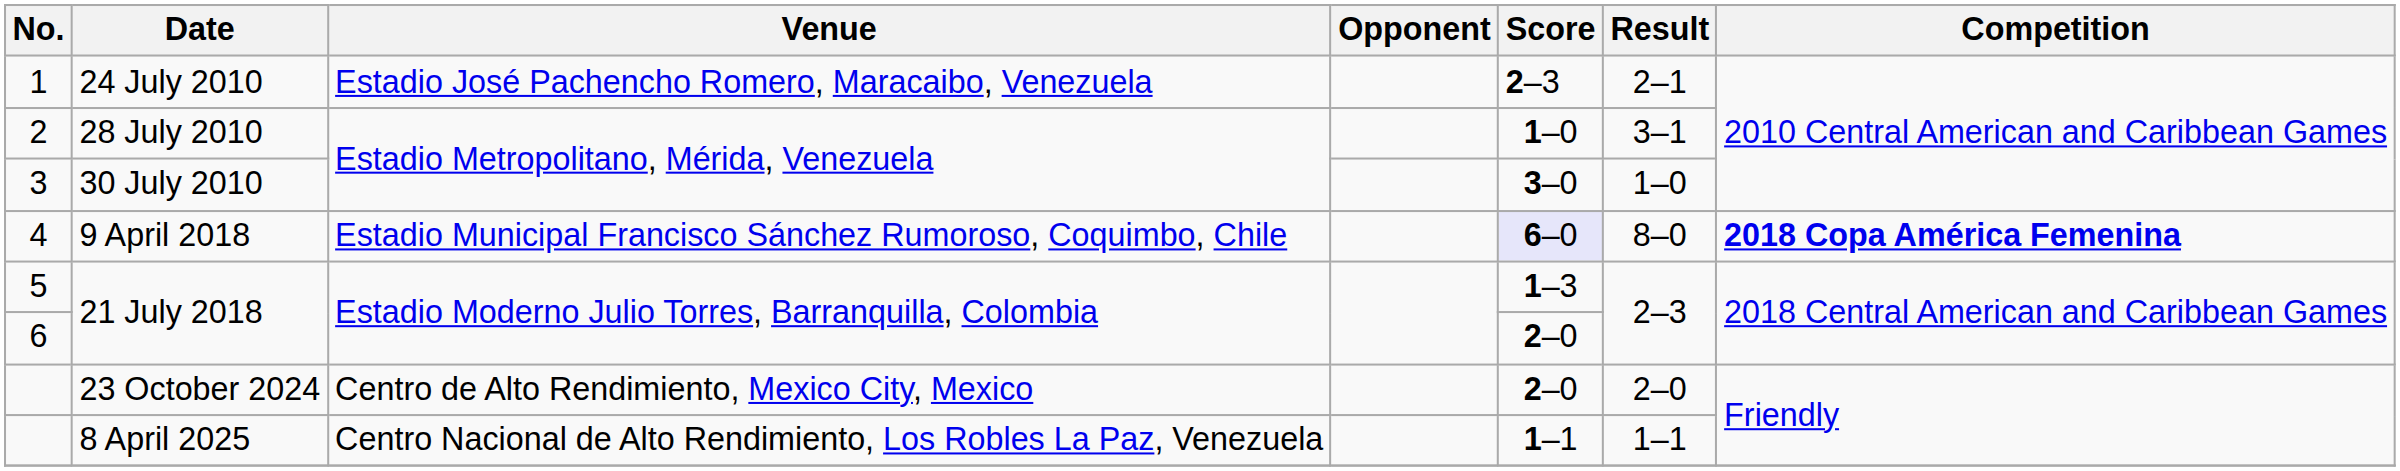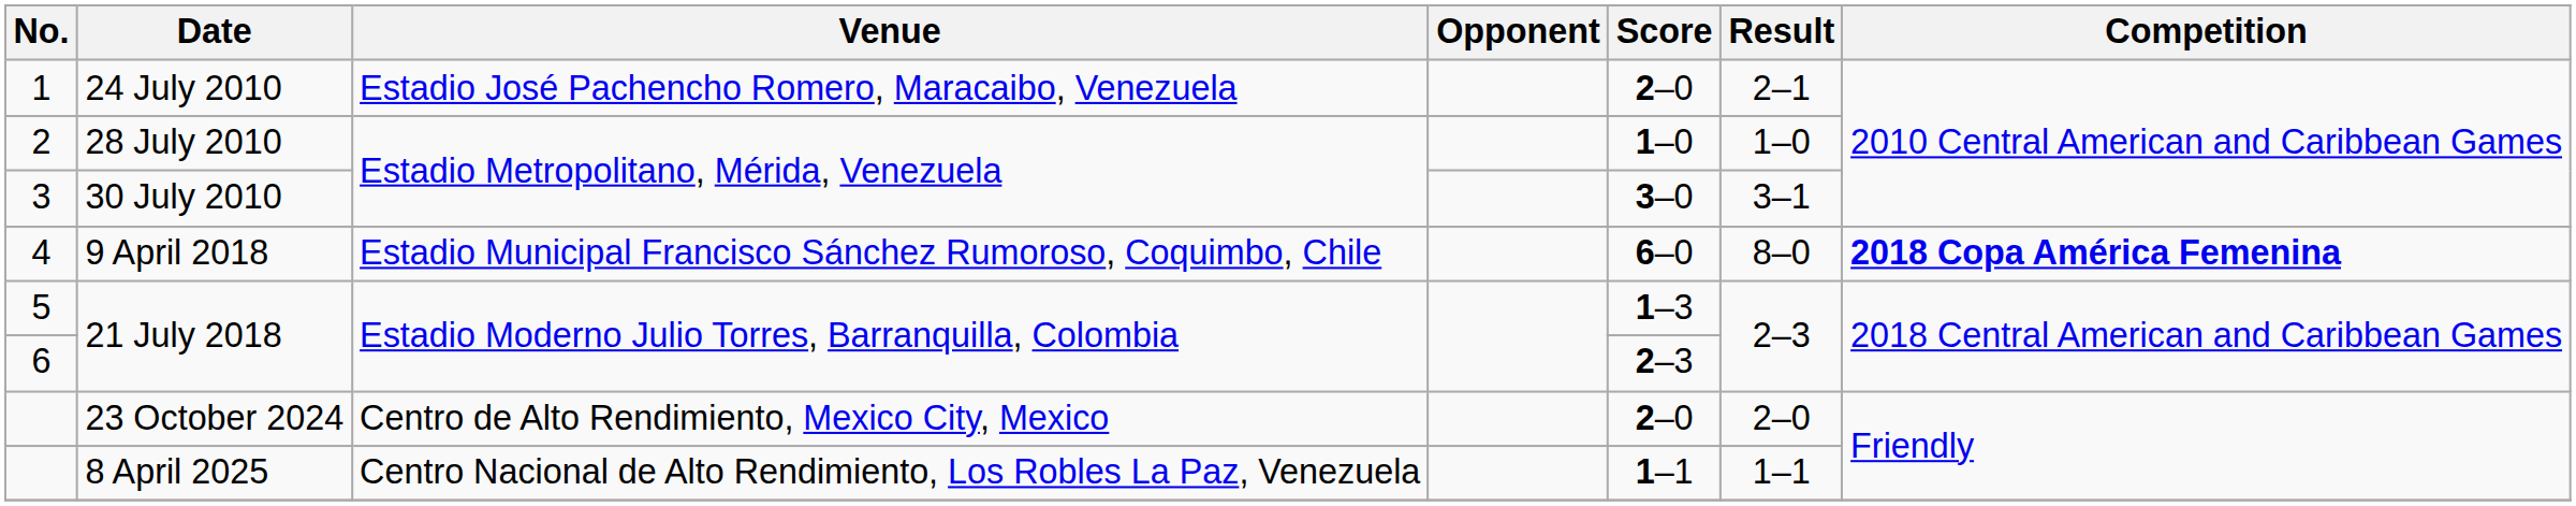 <table class="wikitable">
 <tr>
 <th>No.</th>
 <th>Date</th>
 <th>Venue</th>
 <th>Opponent</th>
 <th>Score</th>
 <th>Result</th>
 <th>Competition</th>
 </tr>
 <tr>
 <td style="text-align:center;">1</td>
 <td>24 July 2010</td>
 <td><a href='#'>Estadio José Pachencho Romero</a>, <a href='#'>Maracaibo</a>, <a href='#'>Venezuela</a></td>
 <td></td>
-<td><strong>2</strong>–3</td>
+<td style="text-align:center;"><strong>2</strong>–0</td>
 <td style="text-align:center;">2–1</td>
 <td rowspan=3><a href='#'>2010 Central American and Caribbean Games</a></td>
 </tr>
 <tr>
 <td style="text-align:center;">2</td>
 <td>28 July 2010</td>
 <td rowspan=2><a href='#'>Estadio Metropolitano</a>, <a href='#'>Mérida</a>, <a href='#'>Venezuela</a></td>
 <td></td>
 <td style="text-align:center;"><strong>1</strong>–0</td>
-<td style="text-align:center;">3–1</td>
+<td style="text-align:center;">1–0</td>
 </tr>
 <tr>
 <td style="text-align:center;">3</td>
 <td>30 July 2010</td>
 <td></td>
 <td style="text-align:center;"><strong>3</strong>–0</td>
-<td style="text-align:center;">1–0</td>
+<td style="text-align:center;">3–1</td>
 </tr>
 <tr>
 <td style="text-align:center;">4</td>
 <td>9 April 2018</td>
 <td><a href='#'>Estadio Municipal Francisco Sánchez Rumoroso</a>, <a href='#'>Coquimbo</a>, <a href='#'>Chile</a></td>
 <td></td>
-<td style="background: lavender; text-align:center;"><strong>6</strong>–0</td>
+<td style="text-align:center;"><strong>6</strong>–0</td>
 <td style="text-align:center;">8–0</td>
 <td><strong><a href='#'>2018 Copa América Femenina</a></strong></td>
 </tr>
 <tr>
 <td style="text-align:center;">5</td>
 <td rowspan=2>21 July 2018</td>
 <td rowspan=2><a href='#'>Estadio Moderno Julio Torres</a>, <a href='#'>Barranquilla</a>, <a href='#'>Colombia</a></td>
 <td rowspan=2></td>
 <td style="text-align:center;"><strong>1</strong>–3</td>
 <td rowspan=2 style="text-align:center;">2–3</td>
 <td rowspan=2><a href='#'>2018 Central American and Caribbean Games</a></td>
 </tr>
 <tr style="text-align:center;">
 <td>6</td>
-<td style="text-align:center;"><strong>2</strong>–0</td>
+<td><strong>2</strong>–3</td>
 </tr>
 <tr>
 <td></td>
 <td>23 October 2024</td>
 <td>Centro de Alto Rendimiento, <a href='#'>Mexico City</a>, <a href='#'>Mexico</a></td>
 <td></td>
 <td align=center><strong>2</strong>–0</td>
 <td align=center>2–0</td>
 <td rowspan=2><a href='#'>Friendly</a></td>
 </tr>
 <tr>
 <td></td>
 <td>8 April 2025</td>
 <td>Centro Nacional de Alto Rendimiento, <a href='#'>Los Robles La Paz</a>, Venezuela</td>
 <td></td>
 <td align=center><strong>1</strong>–1</td>
 <td align=center>1–1</td>
 </tr>
 <tr>
 </tr>
 </table>
